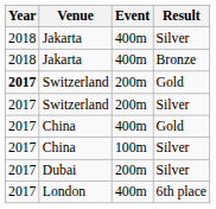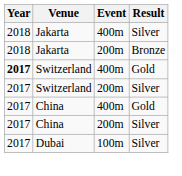 <table class="wikitable">
 <tr>
 <th>Year</th>
 <th>Venue</th>
 <th>Event</th>
 <th>Result</th>
 </tr>
 <tr>
 <td>2018</td>
 <td>Jakarta</td>
 <td>400m</td>
 <td>Silver</td>
 </tr>
 <tr>
 <td>2018</td>
 <td>Jakarta</td>
-<td>400m</td>
+<td>200m</td>
 <td>Bronze</td>
 </tr>
 <tr>
 <td><strong>2017</strong></td>
 <td>Switzerland</td>
-<td>200m</td>
+<td>400m</td>
 <td>Gold</td>
 </tr>
 <tr>
 <td>2017</td>
 <td>Switzerland</td>
 <td>200m</td>
 <td>Silver</td>
 </tr>
 <tr>
 <td>2017</td>
 <td>China</td>
 <td>400m</td>
 <td>Gold</td>
 </tr>
 <tr>
 <td>2017</td>
 <td>China</td>
-<td>100m</td>
+<td>200m</td>
 <td>Silver</td>
 </tr>
 <tr>
 <td>2017</td>
 <td>Dubai</td>
-<td>200m</td>
+<td>100m</td>
 <td>Silver</td>
 </tr>
-<tr>
-<td>2017</td>
-<td>London</td>
-<td>400m</td>
-<td>6th place</td>
-</tr>
 </table>
